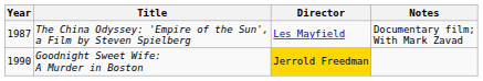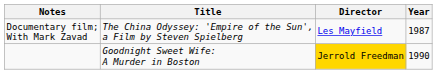 <table class="wikitable">
 <tr>
-<th>Year</th>
+<th>Notes</th>
 <th>Title</th>
 <th>Director</th>
-<th>Notes</th>
+<th>Year</th>
 </tr>
 <tr>
-<td>1987</td>
+<td>Documentary film;<br>With Mark Zavad</td>
 <td><em>The China Odyssey: 'Empire of the Sun',<br>a Film by Steven Spielberg</em></td>
 <td><a href='#'>Les Mayfield</a></td>
-<td>Documentary film;<br>With Mark Zavad</td>
+<td>1987</td>
 </tr>
 <tr>
-<td>1990</td>
+<td></td>
 <td><em>Goodnight Sweet Wife:<br>A Murder in Boston</em></td>
 <td style="background: gold;">Jerrold Freedman</td>
-<td></td>
+<td>1990</td>
 </tr>
 </table>
